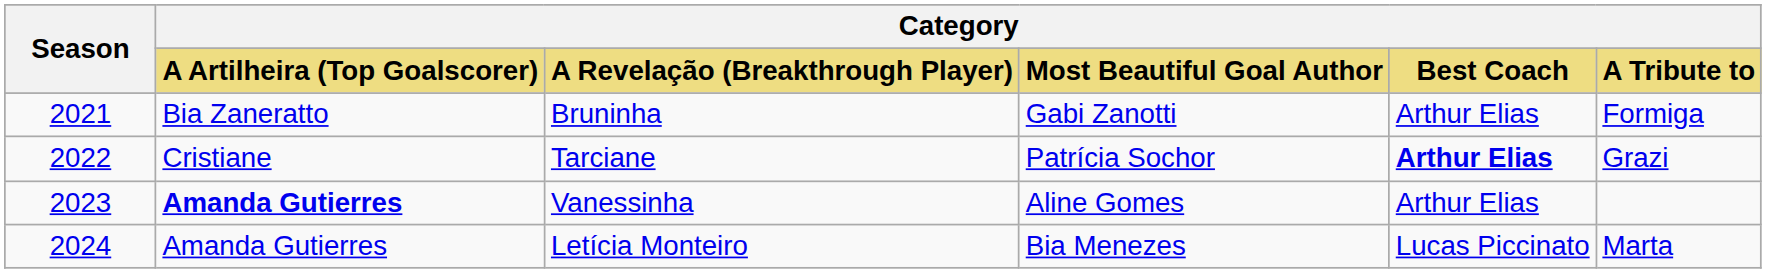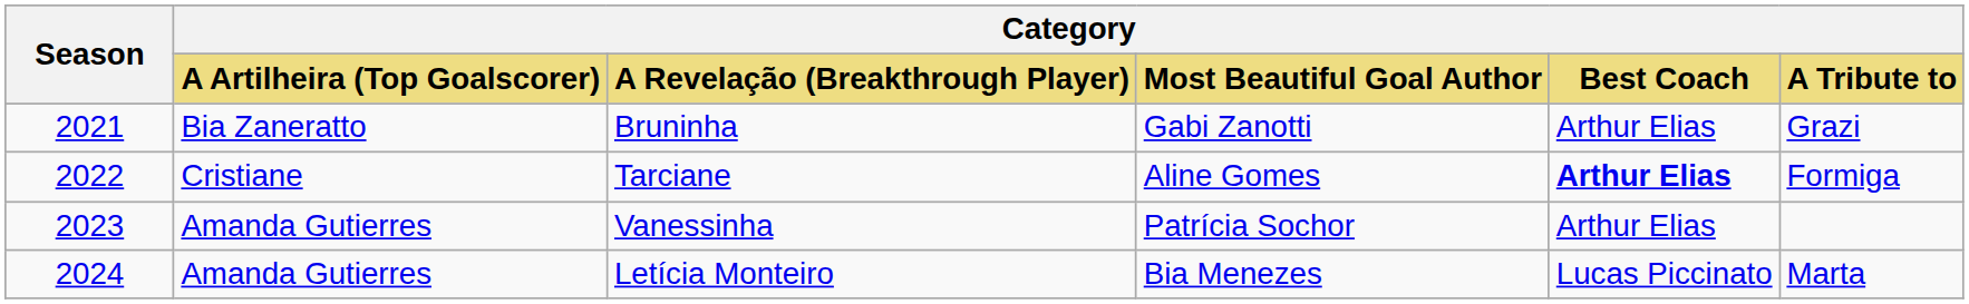 <table class="wikitable">
 <tr>
 <th width="80" rowspan="2">Season</th>
 <th colspan="6">Category</th>
 </tr>
 <tr>
 <th style="background-color: #eedd82">A Artilheira (Top Goalscorer)</th>
 <th style="background-color: #eedd82">A Revelação (Breakthrough Player)</th>
 <th style="background-color: #eedd82">Most Beautiful Goal Author</th>
 <th style="background-color: #eedd82">Best Coach</th>
 <th style="background-color: #eedd82">A Tribute to</th>
 </tr>
 <tr>
 <td align="center"><a href='#'>2021</a></td>
 <td> <a href='#'>Bia Zaneratto</a> </td>
 <td> <a href='#'>Bruninha</a> </td>
 <td> <a href='#'>Gabi Zanotti</a> </td>
 <td> <a href='#'>Arthur Elias</a> </td>
-<td> <a href='#'>Formiga</a></td>
+<td> <a href='#'>Grazi</a> </td>
 </tr>
 <tr>
 <td align="center"><a href='#'>2022</a></td>
 <td> <a href='#'>Cristiane</a> </td>
 <td> <a href='#'>Tarciane</a> </td>
-<td> <a href='#'>Patrícia Sochor</a> </td>
+<td> <a href='#'>Aline Gomes</a> </td>
 <td><strong> <a href='#'>Arthur Elias</a> </strong></td>
-<td> <a href='#'>Grazi</a> </td>
+<td> <a href='#'>Formiga</a></td>
 </tr>
 <tr>
 <td align="center"><a href='#'>2023</a></td>
-<td><strong> <a href='#'>Amanda Gutierres</a> </strong></td>
+<td> <a href='#'>Amanda Gutierres</a> </td>
 <td> <a href='#'>Vanessinha</a> </td>
-<td> <a href='#'>Aline Gomes</a> </td>
+<td> <a href='#'>Patrícia Sochor</a> </td>
 <td> <a href='#'>Arthur Elias</a> </td>
 <td></td>
 </tr>
 <tr>
 <td align="center"><a href='#'>2024</a></td>
 <td> <a href='#'>Amanda Gutierres</a> </td>
 <td> <a href='#'>Letícia Monteiro</a> </td>
 <td> <a href='#'>Bia Menezes</a> </td>
 <td> <a href='#'>Lucas Piccinato</a> </td>
 <td> <a href='#'>Marta</a></td>
 </tr>
 </table>
